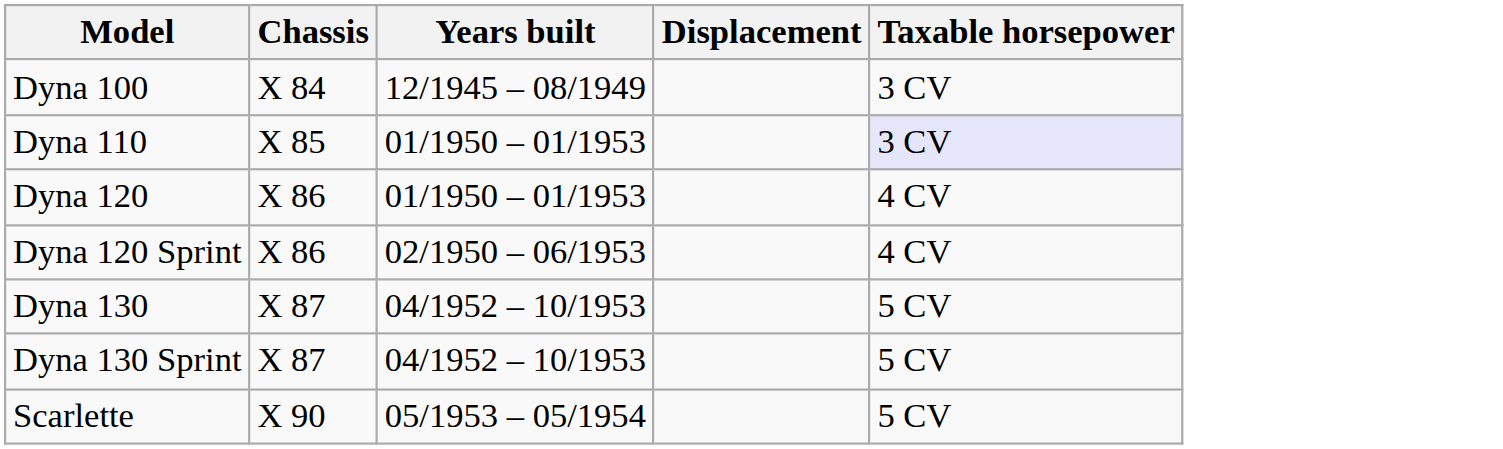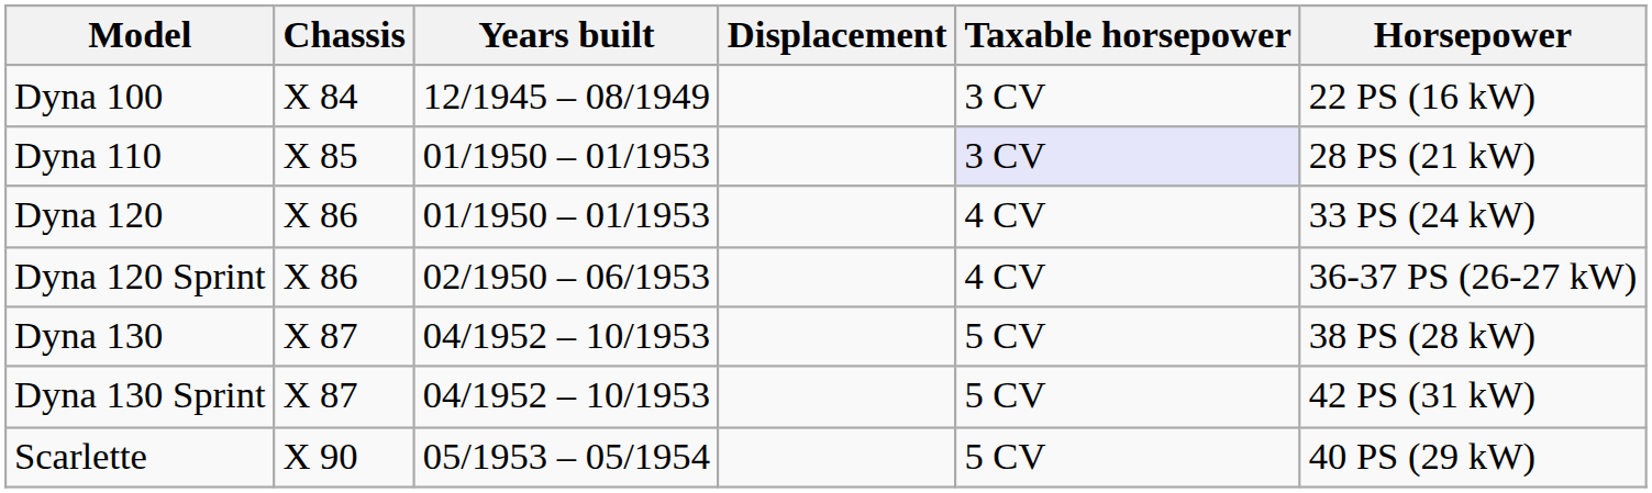 <table class="wikitable">
 <tr>
 <th>Model</th>
 <th>Chassis</th>
 <th>Years built</th>
 <th>Displacement</th>
 <th>Taxable horsepower</th>
+<th>Horsepower</th>
 </tr>
 <tr>
 <td>Dyna 100</td>
 <td>X 84</td>
 <td>12/1945 – 08/1949</td>
 <td></td>
 <td>3 CV</td>
+<td>22 PS (16 kW)</td>
 </tr>
 <tr>
 <td>Dyna 110</td>
 <td>X 85</td>
 <td>01/1950 – 01/1953</td>
 <td></td>
 <td style="background: lavender;">3 CV</td>
+<td>28 PS (21 kW)</td>
 </tr>
 <tr>
 <td>Dyna 120</td>
 <td>X 86</td>
 <td>01/1950 – 01/1953</td>
 <td></td>
 <td>4 CV</td>
+<td>33 PS (24 kW)</td>
 </tr>
 <tr>
 <td>Dyna 120 Sprint</td>
 <td>X 86</td>
 <td>02/1950 – 06/1953</td>
 <td></td>
 <td>4 CV</td>
+<td>36-37 PS (26-27 kW)</td>
 </tr>
 <tr>
 <td>Dyna 130</td>
 <td>X 87</td>
 <td>04/1952 – 10/1953</td>
 <td></td>
 <td>5 CV</td>
+<td>38 PS (28 kW)</td>
 </tr>
 <tr>
 <td>Dyna 130 Sprint</td>
 <td>X 87</td>
 <td>04/1952 – 10/1953</td>
 <td></td>
 <td>5 CV</td>
+<td>42 PS (31 kW)</td>
 </tr>
 <tr>
 <td>Scarlette</td>
 <td>X 90</td>
 <td>05/1953 – 05/1954</td>
 <td></td>
 <td>5 CV</td>
+<td>40 PS (29 kW)</td>
 </tr>
 </table>
